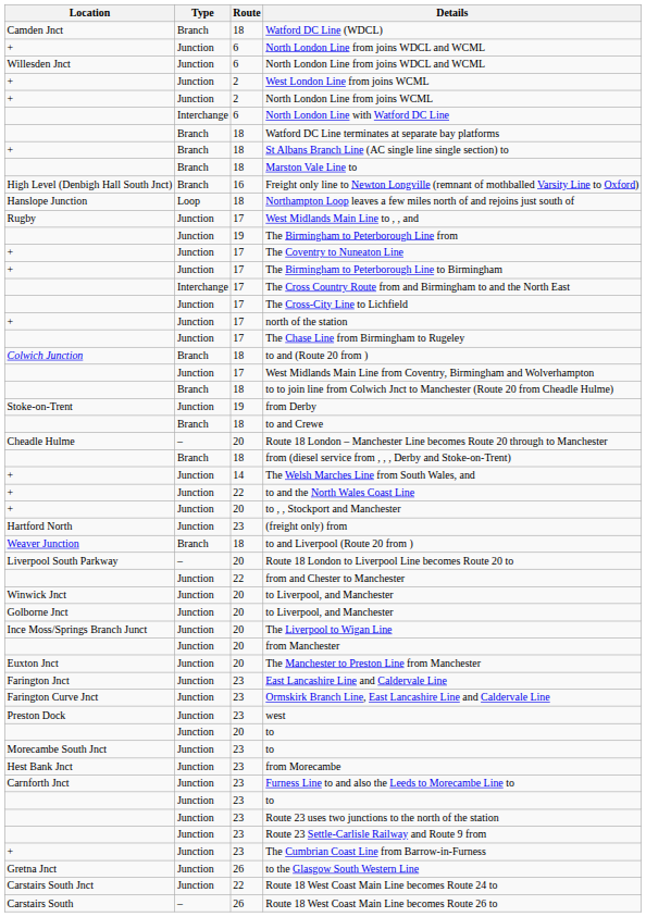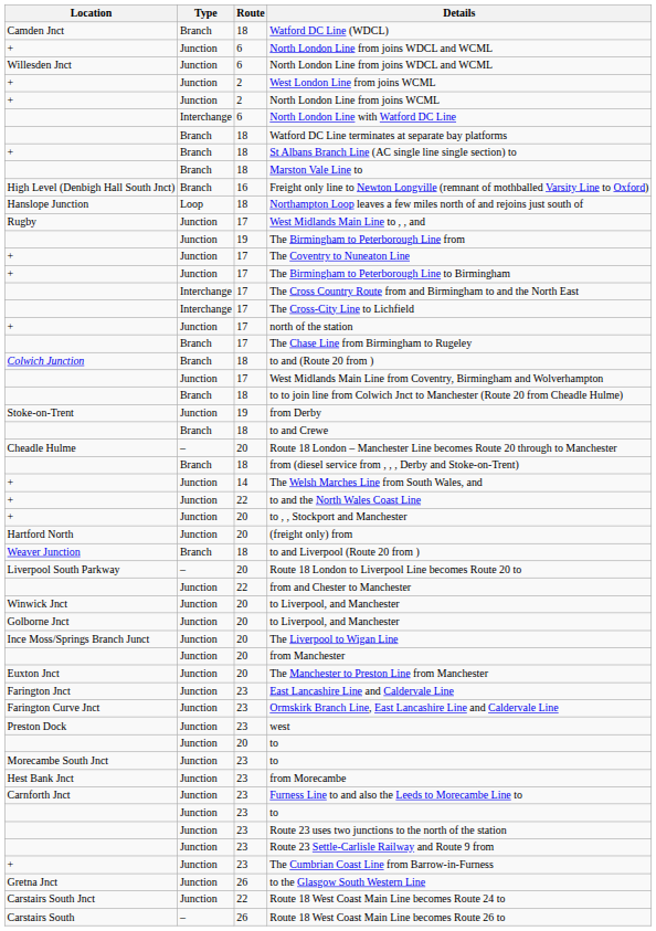 <table class="wikitable">
 <tr>
 <th>Location</th>
 <th>Type</th>
 <th>Route</th>
 <th>Details</th>
 </tr>
 <tr>
 <td>Camden Jnct</td>
 <td>Branch</td>
 <td>18</td>
 <td><a href='#'>Watford DC Line</a> (WDCL)</td>
 </tr>
 <tr>
 <td>+</td>
 <td>Junction</td>
 <td>6</td>
 <td><a href='#'>North London Line</a> from  joins WDCL and WCML</td>
 </tr>
 <tr>
 <td>Willesden Jnct</td>
 <td>Junction</td>
 <td>6</td>
 <td>North London Line from  joins WDCL and WCML</td>
 </tr>
 <tr>
 <td>+</td>
 <td>Junction</td>
 <td>2</td>
 <td><a href='#'>West London Line</a> from  joins WCML</td>
 </tr>
 <tr>
 <td>+</td>
 <td>Junction</td>
 <td>2</td>
 <td>North London Line from  joins WCML</td>
 </tr>
 <tr>
 <td></td>
 <td>Interchange</td>
 <td>6</td>
 <td><a href='#'>North London Line</a> with <a href='#'>Watford DC Line</a></td>
 </tr>
 <tr>
 <td></td>
 <td>Branch</td>
 <td>18</td>
 <td>Watford DC Line terminates at separate bay platforms</td>
 </tr>
 <tr>
 <td>+</td>
 <td>Branch</td>
 <td>18</td>
 <td><a href='#'>St Albans Branch Line</a> (AC single line single section) to </td>
 </tr>
 <tr>
 <td></td>
 <td>Branch</td>
 <td>18</td>
 <td><a href='#'>Marston Vale Line</a> to </td>
 </tr>
 <tr>
 <td> High Level (Denbigh Hall South Jnct)</td>
 <td>Branch</td>
 <td>16</td>
 <td>Freight only line to <a href='#'>Newton Longville</a> (remnant of mothballed <a href='#'>Varsity Line</a> to <a href='#'>Oxford</a>)</td>
 </tr>
 <tr>
 <td>Hanslope Junction</td>
 <td>Loop</td>
 <td>18</td>
 <td><a href='#'>Northampton Loop</a> leaves a few miles north of  and rejoins just south of </td>
 </tr>
 <tr>
 <td>Rugby</td>
 <td>Junction</td>
 <td>17</td>
 <td><a href='#'>West Midlands Main Line</a> to , ,  and </td>
 </tr>
 <tr>
 <td></td>
 <td>Junction</td>
 <td>19</td>
 <td>The <a href='#'>Birmingham to Peterborough Line</a> from </td>
 </tr>
 <tr>
 <td>+</td>
 <td>Junction</td>
 <td>17</td>
 <td>The <a href='#'>Coventry to Nuneaton Line</a></td>
 </tr>
 <tr>
 <td>+</td>
 <td>Junction</td>
 <td>17</td>
 <td>The <a href='#'>Birmingham to Peterborough Line</a> to Birmingham</td>
 </tr>
 <tr>
 <td></td>
 <td>Interchange</td>
 <td>17</td>
 <td>The <a href='#'>Cross Country Route</a> from  and Birmingham to  and the North East</td>
 </tr>
 <tr>
 <td></td>
-<td>Junction</td>
+<td>Interchange</td>
 <td>17</td>
 <td>The <a href='#'>Cross-City Line</a>  to Lichfield</td>
 </tr>
 <tr>
 <td>+</td>
 <td>Junction</td>
 <td>17</td>
 <td>north of the station</td>
 </tr>
 <tr>
 <td></td>
-<td>Junction</td>
+<td>Branch</td>
 <td>17</td>
 <td>The <a href='#'>Chase Line</a> from Birmingham to Rugeley</td>
 </tr>
 <tr>
 <td><em><a href='#'>Colwich Junction</a></em></td>
 <td>Branch</td>
 <td>18</td>
 <td>to  and  (Route 20 from )</td>
 </tr>
 <tr>
 <td></td>
 <td>Junction</td>
 <td>17</td>
 <td>West Midlands Main Line from Coventry, Birmingham and Wolverhampton</td>
 </tr>
 <tr>
 <td></td>
 <td>Branch</td>
 <td>18</td>
 <td>to  to join line from Colwich Jnct to Manchester (Route 20 from Cheadle Hulme)</td>
 </tr>
 <tr>
 <td>Stoke-on-Trent</td>
 <td>Junction</td>
 <td>19</td>
 <td>from Derby</td>
 </tr>
 <tr>
 <td></td>
 <td>Branch</td>
 <td>18</td>
 <td>to  and Crewe</td>
 </tr>
 <tr>
 <td>Cheadle Hulme</td>
 <td>–</td>
 <td>20</td>
 <td>Route 18 London – Manchester Line becomes Route 20 through to Manchester</td>
 </tr>
 <tr>
 <td></td>
 <td>Branch</td>
 <td>18</td>
 <td>from  (diesel service from , , , Derby and Stoke-on-Trent)</td>
 </tr>
 <tr>
 <td>+</td>
 <td>Junction</td>
 <td>14</td>
 <td>The <a href='#'>Welsh Marches Line</a> from South Wales,  and </td>
 </tr>
 <tr>
 <td>+</td>
 <td>Junction</td>
 <td>22</td>
 <td>to  and the <a href='#'>North Wales Coast Line</a></td>
 </tr>
 <tr>
 <td>+</td>
 <td>Junction</td>
 <td>20</td>
 <td>to , , Stockport and Manchester</td>
 </tr>
 <tr>
 <td>Hartford North</td>
 <td>Junction</td>
-<td>23</td>
+<td>20</td>
 <td>(freight only) from </td>
 </tr>
 <tr>
 <td><a href='#'>Weaver Junction</a></td>
 <td>Branch</td>
 <td>18</td>
 <td>to  and Liverpool (Route 20 from )</td>
 </tr>
 <tr>
 <td>Liverpool South Parkway</td>
 <td>–</td>
 <td>20</td>
 <td>Route 18 London to Liverpool Line becomes Route 20 to </td>
 </tr>
 <tr>
 <td></td>
 <td>Junction</td>
 <td>22</td>
 <td>from  and Chester to Manchester</td>
 </tr>
 <tr>
 <td>Winwick Jnct</td>
 <td>Junction</td>
 <td>20</td>
 <td>to Liverpool,  and Manchester</td>
 </tr>
 <tr>
 <td>Golborne Jnct</td>
 <td>Junction</td>
 <td>20</td>
 <td>to Liverpool,  and Manchester</td>
 </tr>
 <tr>
 <td>Ince Moss/Springs Branch Junct</td>
 <td>Junction</td>
 <td>20</td>
 <td>The <a href='#'>Liverpool to Wigan Line</a></td>
 </tr>
 <tr>
 <td></td>
 <td>Junction</td>
 <td>20</td>
 <td>from Manchester</td>
 </tr>
 <tr>
 <td>Euxton Jnct</td>
 <td>Junction</td>
 <td>20</td>
 <td>The <a href='#'>Manchester to Preston Line</a> from Manchester</td>
 </tr>
 <tr>
 <td>Farington Jnct</td>
 <td>Junction</td>
 <td>23</td>
 <td><a href='#'>East Lancashire Line</a> and <a href='#'>Caldervale Line</a></td>
 </tr>
 <tr>
 <td>Farington Curve Jnct</td>
 <td>Junction</td>
 <td>23</td>
 <td><a href='#'>Ormskirk Branch Line</a>, <a href='#'>East Lancashire Line</a> and <a href='#'>Caldervale Line</a></td>
 </tr>
 <tr>
 <td>Preston Dock</td>
 <td>Junction</td>
 <td>23</td>
 <td>west</td>
 </tr>
 <tr>
 <td></td>
 <td>Junction</td>
 <td>20</td>
 <td>to </td>
 </tr>
 <tr>
 <td>Morecambe South Jnct</td>
 <td>Junction</td>
 <td>23</td>
 <td>to </td>
 </tr>
 <tr>
 <td>Hest Bank Jnct</td>
 <td>Junction</td>
 <td>23</td>
 <td>from Morecambe</td>
 </tr>
 <tr>
 <td>Carnforth Jnct</td>
 <td>Junction</td>
 <td>23</td>
 <td><a href='#'>Furness Line</a> to  and also the <a href='#'>Leeds to Morecambe Line</a> to </td>
 </tr>
 <tr>
 <td></td>
 <td>Junction</td>
 <td>23</td>
 <td>to </td>
 </tr>
 <tr>
 <td></td>
 <td>Junction</td>
 <td>23</td>
 <td>Route 23 uses two junctions to the north of the station</td>
 </tr>
 <tr>
 <td></td>
 <td>Junction</td>
 <td>23</td>
 <td>Route 23 <a href='#'>Settle-Carlisle Railway</a> and Route 9 from </td>
 </tr>
 <tr>
 <td>+</td>
 <td>Junction</td>
 <td>23</td>
 <td>The <a href='#'>Cumbrian Coast Line</a> from Barrow-in-Furness</td>
 </tr>
 <tr>
 <td>Gretna Jnct</td>
 <td>Junction</td>
 <td>26</td>
 <td>to the <a href='#'>Glasgow South Western Line</a></td>
 </tr>
 <tr>
 <td>Carstairs South Jnct</td>
 <td>Junction</td>
 <td>22</td>
 <td>Route 18 West Coast Main Line becomes Route 24 to </td>
 </tr>
 <tr>
 <td>Carstairs South</td>
 <td>–</td>
 <td>26</td>
 <td>Route 18 West Coast Main Line becomes Route 26 to </td>
 </tr>
 </table>
